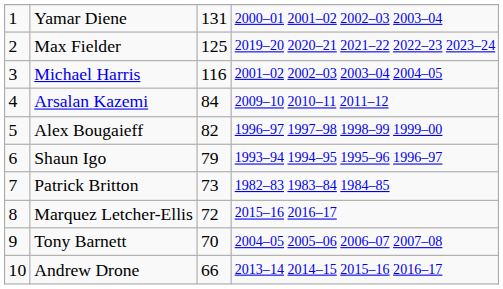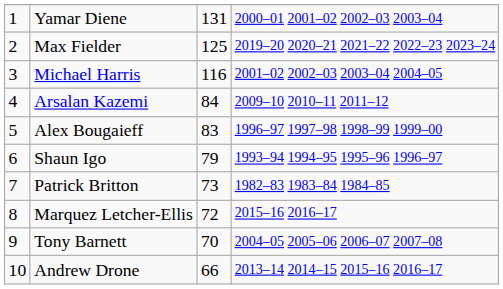 <table class="wikitable">
 <tr>
 </tr>
 <tr>
 <td>1</td>
 <td>Yamar Diene</td>
 <td>131</td>
 <td style="font-size:80%;"><a href='#'>2000–01</a> <a href='#'>2001–02</a> <a href='#'>2002–03</a> <a href='#'>2003–04</a></td>
 </tr>
 <tr>
 <td>2</td>
 <td>Max Fielder</td>
 <td>125</td>
 <td style="font-size:80%;"><a href='#'>2019–20</a> <a href='#'>2020–21</a> <a href='#'>2021–22</a> <a href='#'>2022–23</a> <a href='#'>2023–24</a></td>
 </tr>
 <tr>
 <td>3</td>
 <td><a href='#'>Michael Harris</a></td>
 <td>116</td>
 <td style="font-size:80%;"><a href='#'>2001–02</a> <a href='#'>2002–03</a> <a href='#'>2003–04</a> <a href='#'>2004–05</a></td>
 </tr>
 <tr>
 <td>4</td>
 <td><a href='#'>Arsalan Kazemi</a></td>
 <td>84</td>
 <td style="font-size:80%;"><a href='#'>2009–10</a> <a href='#'>2010–11</a> <a href='#'>2011–12</a></td>
 </tr>
 <tr>
 <td>5</td>
 <td>Alex Bougaieff</td>
-<td>82</td>
+<td>83</td>
 <td style="font-size:80%;"><a href='#'>1996–97</a> <a href='#'>1997–98</a> <a href='#'>1998–99</a> <a href='#'>1999–00</a></td>
 </tr>
 <tr>
 <td>6</td>
 <td>Shaun Igo</td>
 <td>79</td>
 <td style="font-size:80%;"><a href='#'>1993–94</a> <a href='#'>1994–95</a> <a href='#'>1995–96</a> <a href='#'>1996–97</a></td>
 </tr>
 <tr>
 <td>7</td>
 <td>Patrick Britton</td>
 <td>73</td>
 <td style="font-size:80%;"><a href='#'>1982–83</a> <a href='#'>1983–84</a> <a href='#'>1984–85</a></td>
 </tr>
 <tr>
 <td>8</td>
 <td>Marquez Letcher-Ellis</td>
 <td>72</td>
 <td style="font-size:80%;"><a href='#'>2015–16</a> <a href='#'>2016–17</a></td>
 </tr>
 <tr>
 <td>9</td>
 <td>Tony Barnett</td>
 <td>70</td>
 <td style="font-size:80%;"><a href='#'>2004–05</a> <a href='#'>2005–06</a> <a href='#'>2006–07</a> <a href='#'>2007–08</a></td>
 </tr>
 <tr>
 <td>10</td>
 <td>Andrew Drone</td>
 <td>66</td>
 <td style="font-size:80%;"><a href='#'>2013–14</a> <a href='#'>2014–15</a> <a href='#'>2015–16</a> <a href='#'>2016–17</a></td>
 </tr>
 </table>
